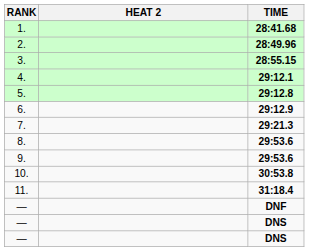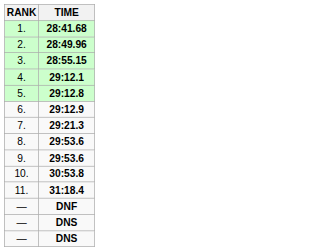 <table class="wikitable" style="border-collapse: collapse; font-size: 90%;">
 <tr>
 <th>RANK</th>
-<th style="width: 20em">HEAT 2</th>
 <th style="width: 5em">TIME</th>
 </tr>
 <tr style="background:#ccffcc;">
 <td align="center">1.</td>
-<td></td>
 <td align="center"><strong>28:41.68</strong></td>
 </tr>
 <tr style="background:#ccffcc;">
 <td align="center">2.</td>
-<td></td>
 <td align="center"><strong>28:49.96</strong></td>
 </tr>
 <tr style="background:#ccffcc;">
 <td align="center">3.</td>
-<td></td>
 <td align="center"><strong>28:55.15</strong></td>
 </tr>
 <tr style="background:#ccffcc;">
 <td align="center">4.</td>
-<td></td>
 <td align="center"><strong>29:12.1</strong></td>
 </tr>
 <tr style="background:#ccffcc;">
 <td align="center">5.</td>
-<td></td>
 <td align="center"><strong>29:12.8</strong></td>
 </tr>
 <tr>
 <td align="center">6.</td>
-<td></td>
 <td align="center"><strong>29:12.9</strong></td>
 </tr>
 <tr>
 <td align="center">7.</td>
-<td></td>
 <td align="center"><strong>29:21.3</strong></td>
 </tr>
 <tr>
 <td align="center">8.</td>
-<td></td>
 <td align="center"><strong>29:53.6</strong></td>
 </tr>
 <tr>
 <td align="center">9.</td>
-<td></td>
 <td align="center"><strong>29:53.6</strong></td>
 </tr>
 <tr>
 <td align="center">10.</td>
-<td></td>
 <td align="center"><strong>30:53.8</strong></td>
 </tr>
 <tr>
 <td align="center">11.</td>
-<td></td>
 <td align="center"><strong>31:18.4</strong></td>
 </tr>
 <tr>
 <td align="center">—</td>
-<td></td>
 <td align="center"><strong>DNF</strong></td>
 </tr>
 <tr>
 <td align="center">—</td>
-<td></td>
 <td align="center"><strong>DNS</strong></td>
 </tr>
 <tr>
 <td align="center">—</td>
-<td></td>
 <td align="center"><strong>DNS</strong></td>
 </tr>
 </table>
